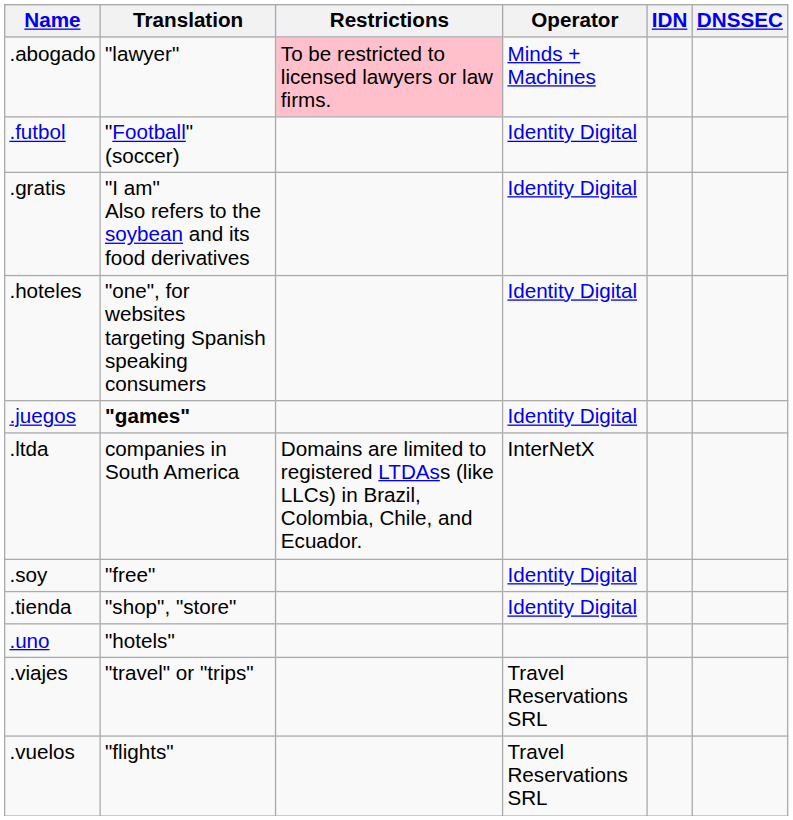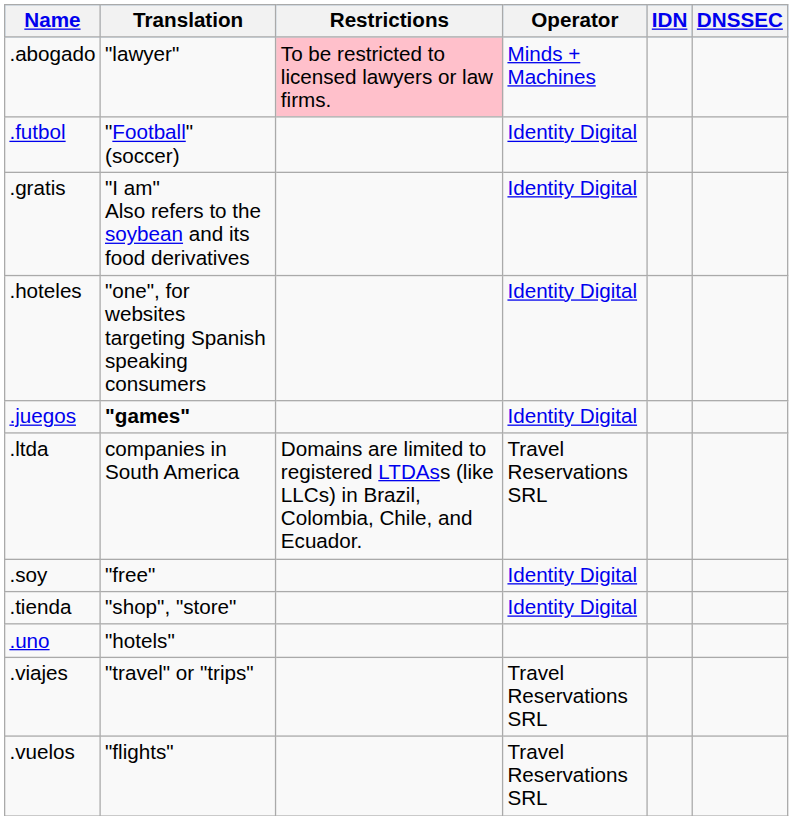 <table class="wikitable sortable">
 <tr style="background:#a0d0ff;">
 <th><a href='#'>Name</a></th>
 <th>Translation</th>
 <th class="unsortable">Restrictions</th>
 <th>Operator</th>
 <th><a href='#'>IDN</a></th>
 <th><a href='#'>DNSSEC</a></th>
 </tr>
 <tr valign="top">
 <td>.abogado</td>
 <td>"lawyer"</td>
 <td style="background: pink;">To be restricted to licensed lawyers or law firms.</td>
 <td><a href='#'>Minds + Machines</a></td>
 <td></td>
 <td></td>
 </tr>
 <tr valign="top">
 <td><a href='#'>.futbol</a></td>
 <td>"<a href='#'>Football</a>" (soccer)</td>
 <td></td>
 <td><a href='#'>Identity Digital</a></td>
 <td></td>
 <td></td>
 </tr>
 <tr valign="top">
 <td>.gratis</td>
 <td>"I am"<br>Also refers to the <a href='#'>soybean</a> and its food derivatives</td>
 <td></td>
 <td><a href='#'>Identity Digital</a></td>
 <td></td>
 <td></td>
 </tr>
 <tr valign=top>
 <td>.hoteles</td>
 <td>"one", for websites targeting Spanish speaking consumers</td>
 <td></td>
 <td><a href='#'>Identity Digital</a></td>
 <td></td>
 <td></td>
 </tr>
 <tr valign="top">
 <td><a href='#'>.juegos</a></td>
 <td><strong>"games"</strong></td>
 <td></td>
 <td><a href='#'>Identity Digital</a></td>
 <td></td>
 <td></td>
 </tr>
 <tr valign="top">
 <td>.ltda</td>
 <td>companies in South America</td>
 <td>Domains are limited to registered <a href='#'>LTDAs</a>s (like LLCs) in Brazil, Colombia, Chile, and Ecuador.</td>
-<td>InterNetX</td>
+<td>Travel Reservations SRL</td>
 <td></td>
 <td></td>
 </tr>
 <tr valign="top">
 <td>.soy</td>
 <td>"free"</td>
 <td></td>
 <td><a href='#'>Identity Digital</a></td>
 <td></td>
 <td></td>
 </tr>
 <tr valign="top">
 <td>.tienda</td>
 <td>"shop", "store"</td>
 <td></td>
 <td><a href='#'>Identity Digital</a></td>
 <td></td>
 <td></td>
 </tr>
 <tr valign="top">
 <td><a href='#'>.uno</a></td>
 <td>"hotels"</td>
 <td></td>
 <td></td>
 <td></td>
 <td></td>
 </tr>
 <tr valign="top">
 <td>.viajes</td>
 <td>"travel" or "trips"</td>
 <td></td>
 <td>Travel Reservations SRL</td>
 <td></td>
 <td></td>
 </tr>
 <tr valign=top>
 <td>.vuelos</td>
 <td>"flights"</td>
 <td></td>
 <td>Travel Reservations SRL</td>
 <td></td>
 <td></td>
 </tr>
 </table>
